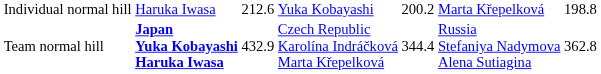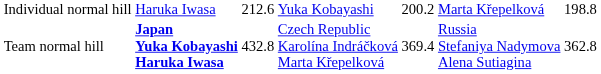 <table>
 <tr>
 <td>Individual normal hill<br></td>
 <td> <a href='#'>Haruka Iwasa</a></td>
 <td>212.6</td>
 <td> <a href='#'>Yuka Kobayashi</a></td>
 <td>200.2</td>
 <td> <a href='#'>Marta Křepelková</a></td>
 <td>198.8</td>
 </tr>
 <tr>
 <td>Team normal hill<br></td>
 <td><strong> <a href='#'>Japan</a><br><a href='#'>Yuka Kobayashi</a><br><a href='#'>Haruka Iwasa</a></strong></td>
-<td>432.9</td>
+<td>432.8</td>
 <td> <a href='#'>Czech Republic</a><br><a href='#'>Karolína Indráčková</a><br><a href='#'>Marta Křepelková</a></td>
-<td>344.4</td>
+<td>369.4</td>
 <td> <a href='#'>Russia</a><br><a href='#'>Stefaniya Nadymova</a><br><a href='#'>Alena Sutiagina</a></td>
 <td>362.8</td>
 </tr>
 </table>
